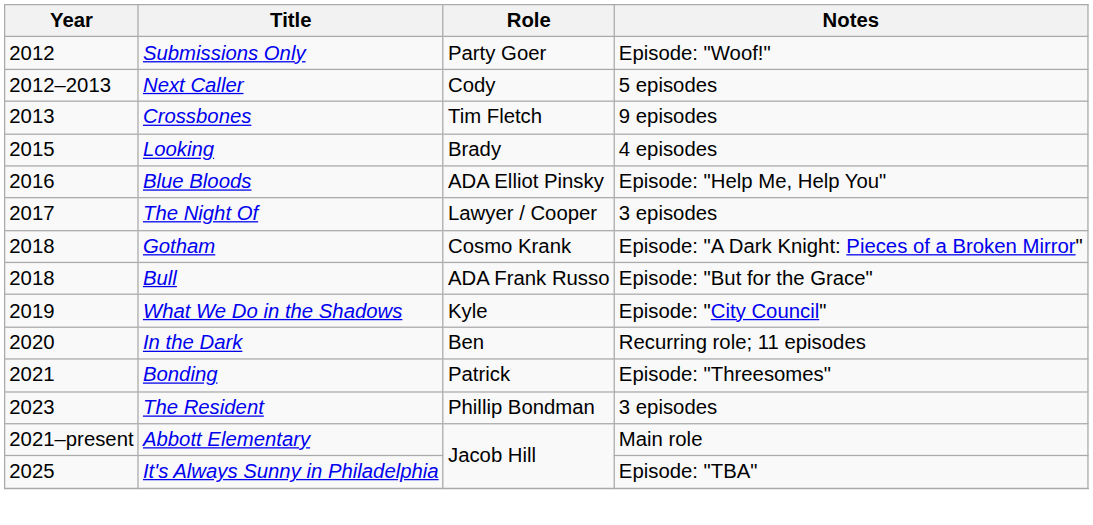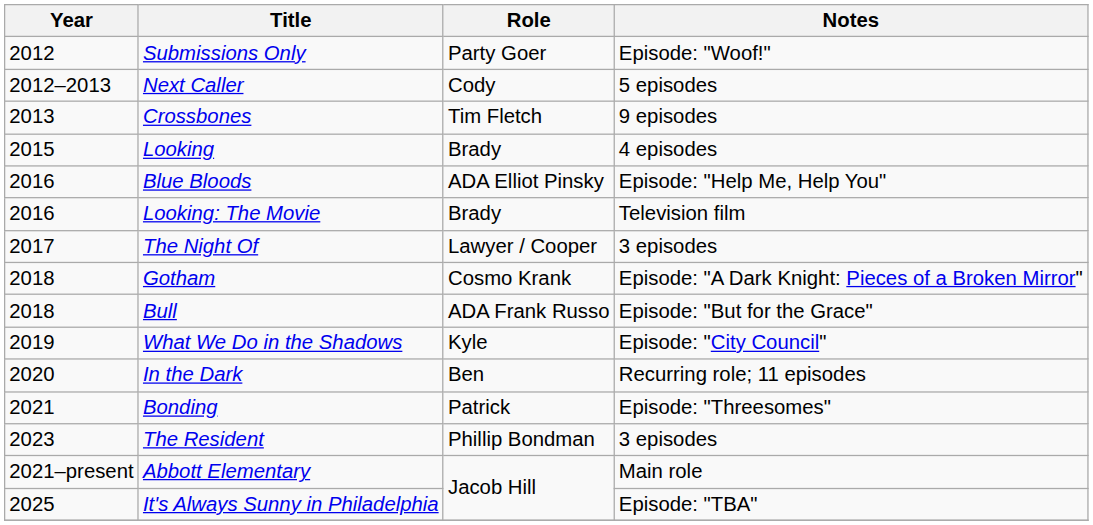 <table class="wikitable sortable">
 <tr>
 <th>Year</th>
 <th>Title</th>
 <th>Role</th>
 <th>Notes</th>
 </tr>
 <tr>
 <td>2012</td>
 <td><em><a href='#'>Submissions Only</a></em></td>
 <td>Party Goer</td>
 <td>Episode: "Woof!"</td>
 </tr>
 <tr>
 <td>2012–2013</td>
 <td><a href='#'><em>Next Caller</em></a></td>
 <td>Cody</td>
 <td>5 episodes</td>
 </tr>
 <tr>
 <td>2013</td>
 <td><a href='#'><em>Crossbones</em></a></td>
 <td>Tim Fletch</td>
 <td>9 episodes</td>
 </tr>
 <tr>
 <td>2015</td>
 <td><a href='#'><em>Looking</em></a></td>
 <td>Brady</td>
 <td>4 episodes</td>
 </tr>
 <tr>
 <td>2016</td>
 <td><a href='#'><em>Blue Bloods</em></a></td>
 <td>ADA Elliot Pinsky</td>
 <td>Episode: "Help Me, Help You"</td>
+</tr>
+<tr>
+<td>2016</td>
+<td><em><a href='#'>Looking: The Movie</a></em></td>
+<td>Brady</td>
+<td>Television film</td>
 </tr>
 <tr>
 <td>2017</td>
 <td><em><a href='#'>The Night Of</a></em></td>
 <td>Lawyer / Cooper</td>
 <td>3 episodes</td>
 </tr>
 <tr>
 <td>2018</td>
 <td><a href='#'><em>Gotham</em></a></td>
 <td>Cosmo Krank</td>
 <td>Episode: "A Dark Knight: <a href='#'>Pieces of a Broken Mirror</a>"</td>
 </tr>
 <tr>
 <td>2018</td>
 <td><a href='#'><em>Bull</em></a></td>
 <td>ADA Frank Russo</td>
 <td>Episode: "But for the Grace"</td>
 </tr>
 <tr>
 <td>2019</td>
 <td><a href='#'><em>What We Do in the Shadows</em></a></td>
 <td>Kyle</td>
 <td>Episode: "<a href='#'>City Council</a>"</td>
 </tr>
 <tr>
 <td>2020</td>
 <td><a href='#'><em>In the Dark</em></a></td>
 <td>Ben</td>
 <td>Recurring role; 11 episodes</td>
 </tr>
 <tr>
 <td>2021</td>
 <td><a href='#'><em>Bonding</em></a></td>
 <td>Patrick</td>
 <td>Episode: "Threesomes"</td>
 </tr>
 <tr>
 <td>2023</td>
 <td><a href='#'><em>The Resident</em></a></td>
 <td>Phillip Bondman</td>
 <td>3 episodes</td>
 </tr>
 <tr>
 <td>2021–present</td>
 <td><em><a href='#'>Abbott Elementary</a></em></td>
 <td rowspan="2">Jacob Hill</td>
 <td>Main role</td>
 </tr>
 <tr>
 <td>2025</td>
 <td><em><a href='#'>It's Always Sunny in Philadelphia</a></em></td>
 <td>Episode: "TBA"</td>
 </tr>
 <tr>
 </tr>
 </table>
